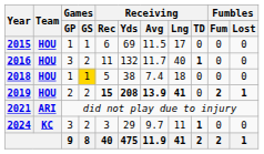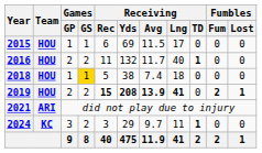 <table class="wikitable" style="text-align:center;">
 <tr>
 <th rowspan="2">Year</th>
 <th rowspan="2">Team</th>
 <th colspan="2">Games</th>
 <th colspan="5">Receiving</th>
 <th colspan="2">Fumbles</th>
 </tr>
 <tr>
 <th>GP</th>
 <th>GS</th>
 <th>Rec</th>
 <th>Yds</th>
 <th>Avg</th>
 <th>Lng</th>
 <th>TD</th>
 <th>Fum</th>
 <th>Lost</th>
 </tr>
 <tr>
 <th><a href='#'>2015</a></th>
 <th><a href='#'>HOU</a></th>
 <td>1</td>
 <td>1</td>
 <td>6</td>
 <td>69</td>
 <td>11.5</td>
 <td>17</td>
 <td>0</td>
 <td>0</td>
 <td>0</td>
 </tr>
 <tr>
 <th><a href='#'>2016</a></th>
 <th><a href='#'>HOU</a></th>
-<td>3</td>
+<td>2</td>
 <td>2</td>
 <td>11</td>
 <td>132</td>
 <td>11.7</td>
 <td>40</td>
 <td><strong>1</strong></td>
 <td>0</td>
 <td>0</td>
 </tr>
 <tr>
 <th><a href='#'>2018</a></th>
 <th><a href='#'>HOU</a></th>
 <td>1</td>
 <td style="background: gold;">1</td>
 <td>5</td>
 <td>38</td>
 <td>7.4</td>
 <td>18</td>
 <td>0</td>
 <td>0</td>
 <td>0</td>
 </tr>
 <tr>
 <th><a href='#'>2019</a></th>
 <th><a href='#'>HOU</a></th>
 <td>2</td>
 <td>2</td>
 <td><strong>15</strong></td>
 <td><strong>208</strong></td>
 <td><strong>13.9</strong></td>
 <td><strong>41</strong></td>
 <td>0</td>
 <td><strong>2</strong></td>
 <td><strong>1</strong></td>
 </tr>
 <tr>
 <th><a href='#'>2021</a></th>
 <th><a href='#'>ARI</a></th>
 <td colspan="9"><em>did not play due to injury</em></td>
 </tr>
 <tr>
 <th><a href='#'>2024</a></th>
 <th><a href='#'>KC</a></th>
 <td>3</td>
 <td>2</td>
 <td>3</td>
 <td>29</td>
 <td>9.7</td>
 <td>11</td>
 <td><strong>1</strong></td>
 <td>0</td>
 <td>0</td>
 </tr>
 <tr>
 <th colspan="2"></th>
 <th>9</th>
 <th>8</th>
 <th>40</th>
 <th>475</th>
 <th>11.9</th>
 <th>41</th>
 <th>2</th>
 <th>2</th>
 <th>1</th>
 </tr>
 </table>
